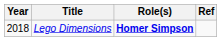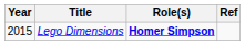 <table class="wikitable plainrowheaders sortable">
 <tr>
 <th scope="col">Year</th>
 <th scope="col">Title</th>
 <th scope="col">Role(s)</th>
 <th scope="col" class="unsortable">Ref</th>
 </tr>
 <tr>
-<td>2018</td>
+<td>2015</td>
 <td><em><a href='#'>Lego Dimensions</a></em></td>
 <td><strong><a href='#'>Homer Simpson</a></strong></td>
 <td></td>
 </tr>
 </table>
